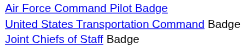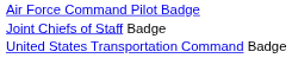 <table>
 <tr>
 <td></td>
 <td><a href='#'>Air Force Command Pilot Badge</a></td>
 </tr>
 <tr>
 <td></td>
-<td><a href='#'>United States Transportation Command</a> Badge</td>
+<td><a href='#'>Joint Chiefs of Staff</a> Badge</td>
 </tr>
 <tr>
 <td></td>
-<td><a href='#'>Joint Chiefs of Staff</a> Badge</td>
+<td><a href='#'>United States Transportation Command</a> Badge</td>
 </tr>
 </table>
